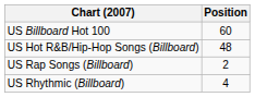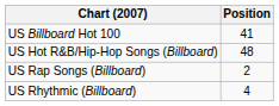 <table class="wikitable">
 <tr>
 <th align="left">Chart (2007)</th>
 <th align="center">Position</th>
 </tr>
 <tr>
 <td>US <em>Billboard</em> Hot 100</td>
-<td align="center">60</td>
+<td align="center">41</td>
 </tr>
 <tr>
 <td>US Hot R&B/Hip-Hop Songs (<em>Billboard</em>)</td>
 <td align="center">48</td>
 </tr>
 <tr>
 <td>US Rap Songs (<em>Billboard</em>)</td>
 <td align="center">2</td>
 </tr>
 <tr>
 <td>US Rhythmic (<em>Billboard</em>)</td>
 <td align="center">4</td>
 </tr>
 </table>
